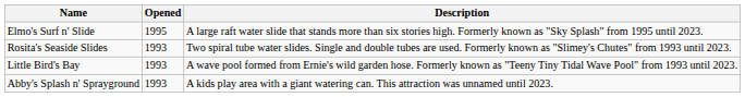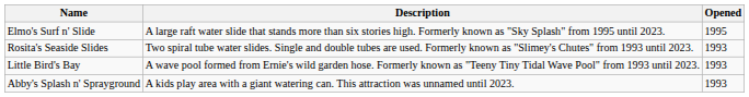 <table class="wikitable">
 <tr>
 <th>Name</th>
+<th>Description</th>
 <th>Opened</th>
-<th>Description</th>
 </tr>
 <tr>
 <td>Elmo's Surf n' Slide</td>
+<td>A large raft water slide that stands more than six stories high. Formerly known as "Sky Splash" from 1995 until 2023.</td>
 <td>1995</td>
-<td>A large raft water slide that stands more than six stories high. Formerly known as "Sky Splash" from 1995 until 2023.</td>
 </tr>
 <tr>
 <td>Rosita's Seaside Slides</td>
+<td>Two spiral tube water slides. Single and double tubes are used. Formerly known as "Slimey's Chutes" from 1993 until 2023.</td>
 <td>1993</td>
-<td>Two spiral tube water slides. Single and double tubes are used. Formerly known as "Slimey's Chutes" from 1993 until 2023.</td>
 </tr>
 <tr>
 <td>Little Bird's Bay</td>
+<td>A  wave pool formed from Ernie's wild garden hose. Formerly known as "Teeny Tiny Tidal Wave Pool" from 1993 until 2023.</td>
 <td>1993</td>
-<td>A  wave pool formed from Ernie's wild garden hose. Formerly known as "Teeny Tiny Tidal Wave Pool" from 1993 until 2023.</td>
 </tr>
 <tr>
 <td>Abby's Splash n' Sprayground</td>
+<td a water play ground with gigantic watering can>A kids play area with a giant watering can. This attraction was unnamed until 2023.</td>
 <td>1993</td>
-<td a water play ground with gigantic watering can>A kids play area with a giant watering can. This attraction was unnamed until 2023.</td>
 </tr>
 </table>
